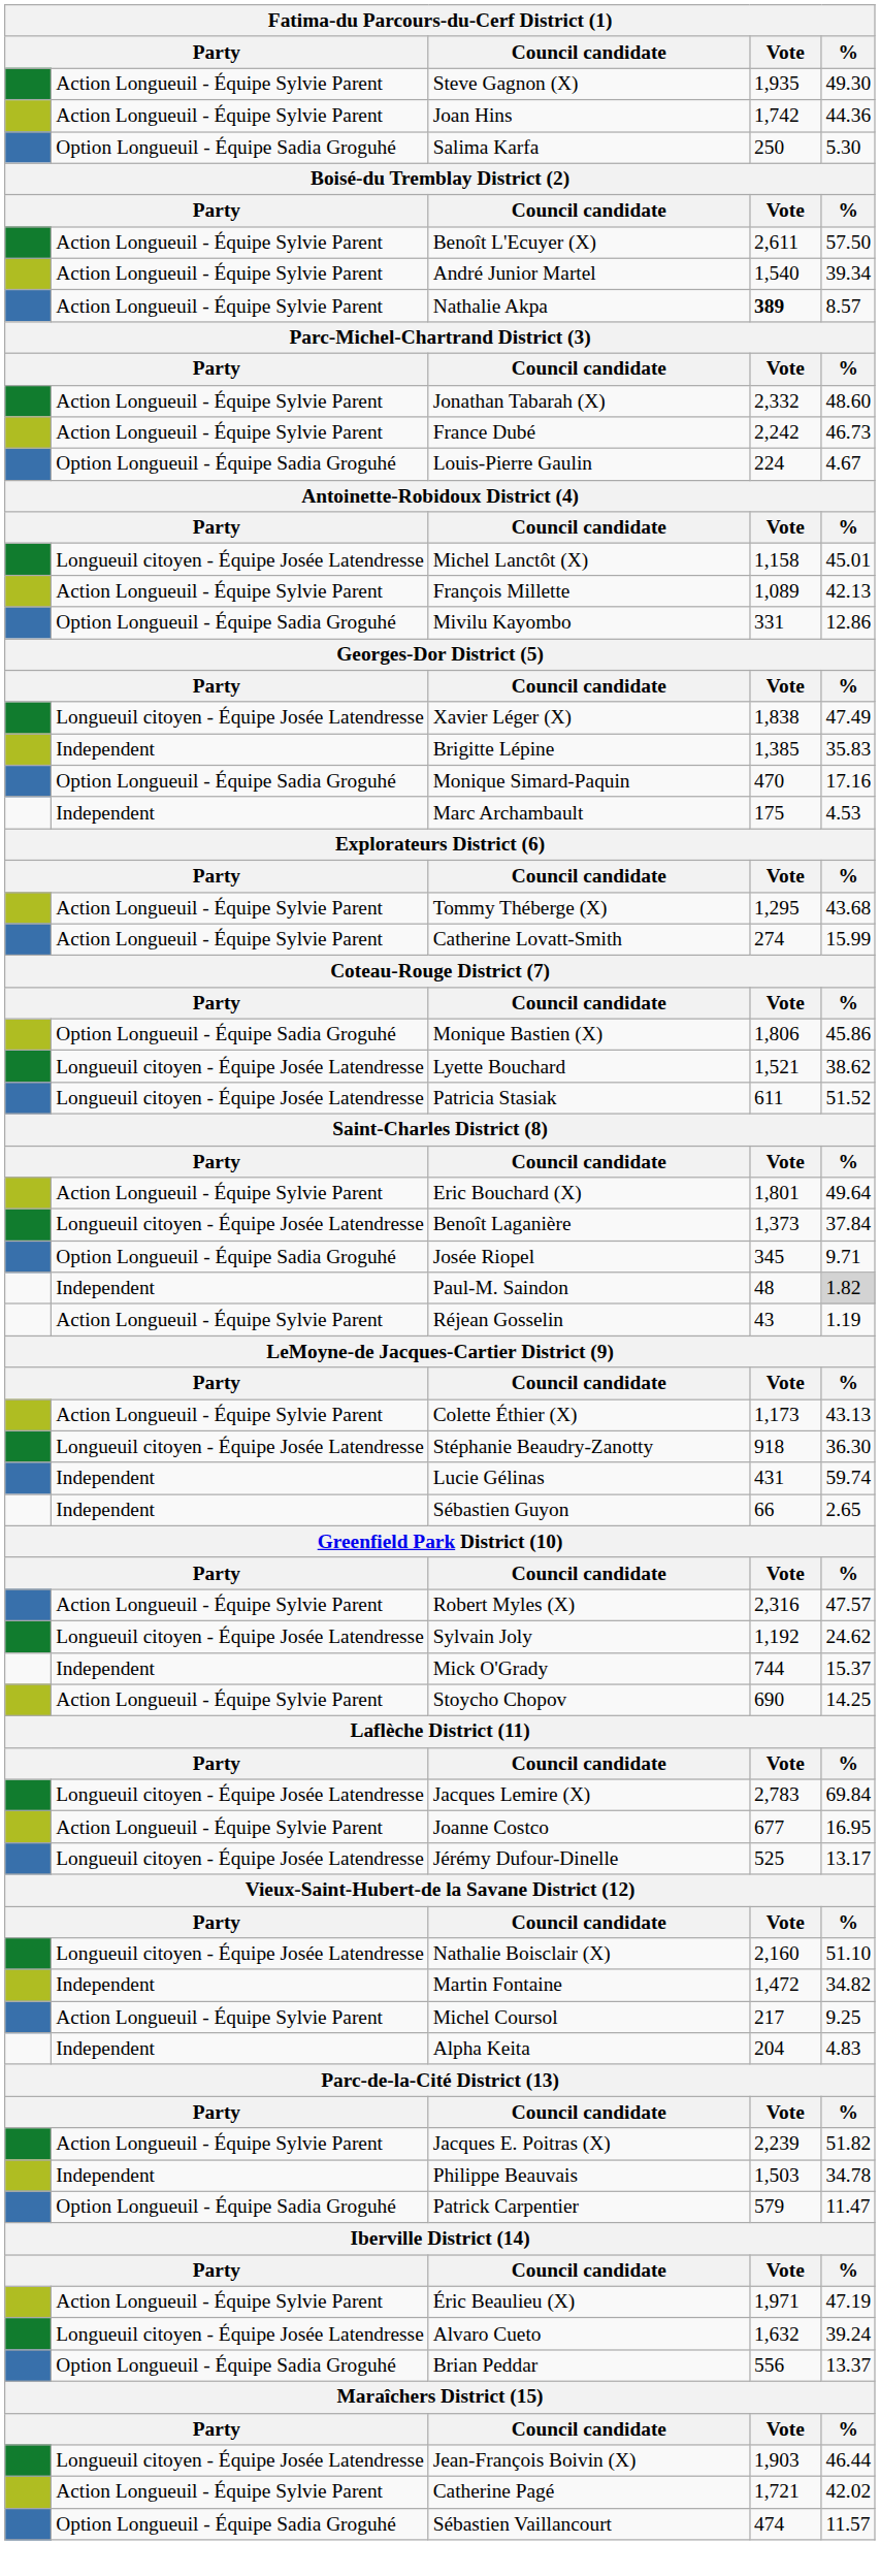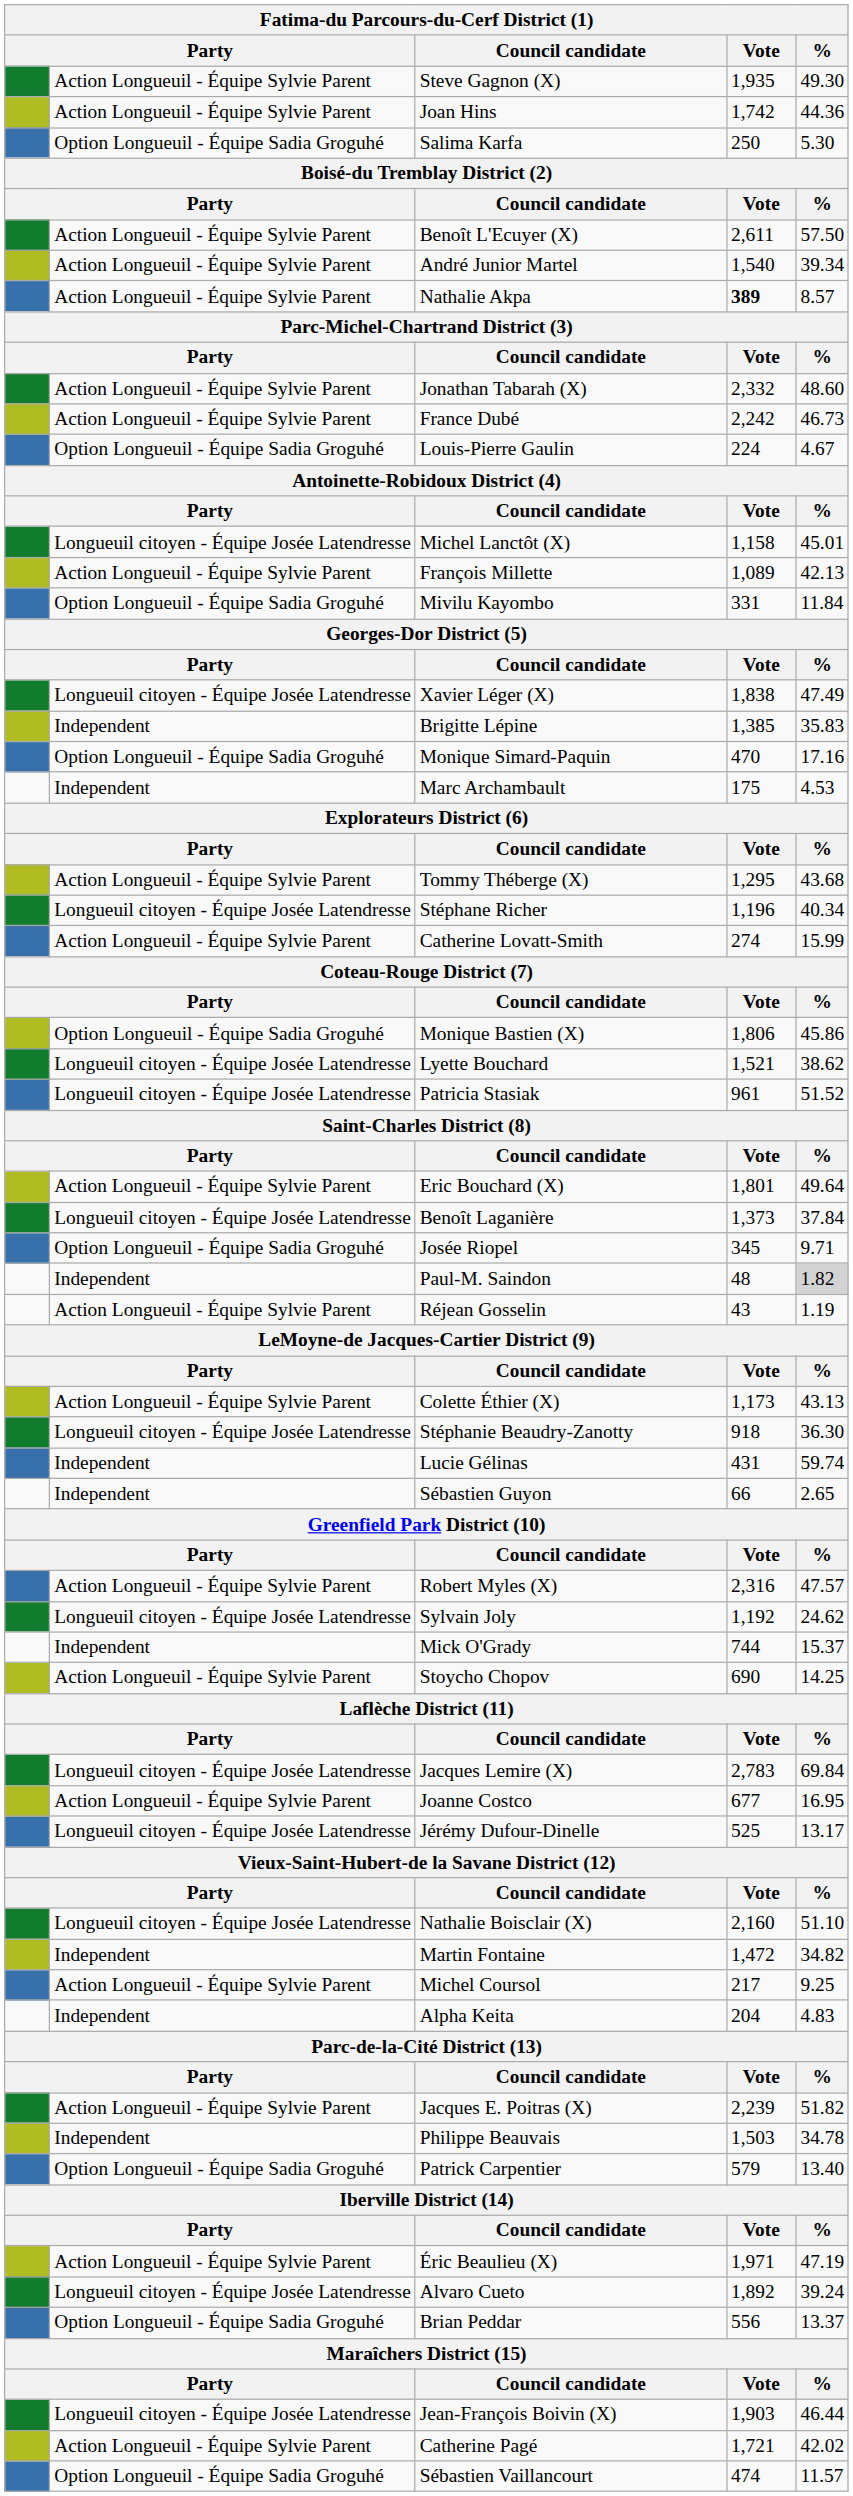 <table class="wikitable">
 <tr>
 <th colspan="5">Fatima-du Parcours-du-Cerf District (1)</th>
 </tr>
 <tr>
 <th bgcolor="#DDDDFF" width="230px" colspan="2">Party</th>
 <th bgcolor="#DDDDFF" width="250px">Council candidate</th>
 <th bgcolor="#DDDDFF" width="50px">Vote</th>
 <th bgcolor="#DDDDFF" width="30px">%</th>
 </tr>
 <tr>
 <td bgcolor=#117C2E width="30px"> </td>
 <td>Action Longueuil - Équipe Sylvie Parent</td>
 <td>Steve Gagnon (X)</td>
 <td>1,935</td>
 <td>49.30</td>
 </tr>
 <tr>
 <td bgcolor=#AFBD22  width="30px"> </td>
 <td>Action Longueuil - Équipe Sylvie Parent</td>
 <td>Joan Hins</td>
 <td>1,742</td>
 <td>44.36</td>
 </tr>
 <tr>
 <td bgcolor=#3870AB width="30px"> </td>
 <td>Option Longueuil - Équipe Sadia Groguhé</td>
 <td>Salima Karfa</td>
 <td>250</td>
 <td>5.30</td>
 </tr>
 <tr>
 <th colspan="5">Boisé-du Tremblay District (2)</th>
 </tr>
 <tr>
 <th bgcolor="#DDDDFF" width="230px" colspan="2">Party</th>
 <th bgcolor="#DDDDFF" width="250px">Council candidate</th>
 <th bgcolor="#DDDDFF" width="50px">Vote</th>
 <th bgcolor="#DDDDFF" width="30px">%</th>
 </tr>
 <tr>
 <td bgcolor=#117C2E width="30px"> </td>
 <td>Action Longueuil - Équipe Sylvie Parent</td>
 <td>Benoît L'Ecuyer (X)</td>
 <td>2,611</td>
 <td>57.50</td>
 </tr>
 <tr>
 <td bgcolor=#AFBD22  width="30px"> </td>
 <td>Action Longueuil - Équipe Sylvie Parent</td>
 <td>André Junior Martel</td>
 <td>1,540</td>
 <td>39.34</td>
 </tr>
 <tr>
 <td bgcolor=#3870AB width="30px"> </td>
 <td>Action Longueuil - Équipe Sylvie Parent</td>
 <td>Nathalie Akpa</td>
 <td><strong>389</strong></td>
 <td>8.57</td>
 </tr>
 <tr>
 <th colspan="5">Parc-Michel-Chartrand District (3)</th>
 </tr>
 <tr>
 <th bgcolor="#DDDDFF" width="230px" colspan="2">Party</th>
 <th bgcolor="#DDDDFF" width="250px">Council candidate</th>
 <th bgcolor="#DDDDFF" width="50px">Vote</th>
 <th bgcolor="#DDDDFF" width="30px">%</th>
 </tr>
 <tr>
 <td bgcolor=#117C2E width="30px"> </td>
 <td>Action Longueuil - Équipe Sylvie Parent</td>
 <td>Jonathan Tabarah (X)</td>
 <td>2,332</td>
 <td>48.60</td>
 </tr>
 <tr>
 <td bgcolor=#AFBD22  width="30px"> </td>
 <td>Action Longueuil - Équipe Sylvie Parent</td>
 <td>France Dubé</td>
 <td>2,242</td>
 <td>46.73</td>
 </tr>
 <tr>
 <td bgcolor=#3870AB width="30px"> </td>
 <td>Option Longueuil - Équipe Sadia Groguhé</td>
 <td>Louis-Pierre Gaulin</td>
 <td>224</td>
 <td>4.67</td>
 </tr>
 <tr>
 <th colspan="5">Antoinette-Robidoux District (4)</th>
 </tr>
 <tr>
 <th bgcolor="#DDDDFF" width="230px" colspan="2">Party</th>
 <th bgcolor="#DDDDFF" width="250px">Council candidate</th>
 <th bgcolor="#DDDDFF" width="50px">Vote</th>
 <th bgcolor="#DDDDFF" width="30px">%</th>
 </tr>
 <tr>
 <td bgcolor=#117C2E width="30px"> </td>
 <td>Longueuil citoyen - Équipe Josée Latendresse</td>
 <td>Michel Lanctôt (X)</td>
 <td>1,158</td>
 <td>45.01</td>
 </tr>
 <tr>
 <td bgcolor=#AFBD22  width="30px"> </td>
 <td>Action Longueuil - Équipe Sylvie Parent</td>
 <td>François Millette</td>
 <td>1,089</td>
 <td>42.13</td>
 </tr>
 <tr>
 <td bgcolor=#3870AB width="30px"> </td>
 <td>Option Longueuil - Équipe Sadia Groguhé</td>
 <td>Mivilu Kayombo</td>
 <td>331</td>
-<td>12.86</td>
+<td>11.84</td>
 </tr>
 <tr>
 <th colspan="5">Georges-Dor District (5)</th>
 </tr>
 <tr>
 <th bgcolor="#DDDDFF" width="230px" colspan="2">Party</th>
 <th bgcolor="#DDDDFF" width="250px">Council candidate</th>
 <th bgcolor="#DDDDFF" width="50px">Vote</th>
 <th bgcolor="#DDDDFF" width="30px">%</th>
 </tr>
 <tr>
 <td bgcolor=#117C2E width="30px"> </td>
 <td>Longueuil citoyen - Équipe Josée Latendresse</td>
 <td>Xavier Léger (X)</td>
 <td>1,838</td>
 <td>47.49</td>
 </tr>
 <tr>
 <td bgcolor=#AFBD22  width="30px"> </td>
 <td>Independent</td>
 <td>Brigitte Lépine</td>
 <td>1,385</td>
 <td>35.83</td>
 </tr>
 <tr>
 <td bgcolor=#3870AB width="30px"> </td>
 <td>Option Longueuil - Équipe Sadia Groguhé</td>
 <td>Monique Simard-Paquin</td>
 <td>470</td>
 <td>17.16</td>
 </tr>
 <tr>
 <td> </td>
 <td>Independent</td>
 <td>Marc Archambault</td>
 <td>175</td>
 <td>4.53</td>
 </tr>
 <tr>
 <th colspan="5">Explorateurs District (6)</th>
 </tr>
 <tr>
 <th bgcolor="#DDDDFF" width="230px" colspan="2">Party</th>
 <th bgcolor="#DDDDFF" width="250px">Council candidate</th>
 <th bgcolor="#DDDDFF" width="50px">Vote</th>
 <th bgcolor="#DDDDFF" width="30px">%</th>
 </tr>
 <tr>
 <td bgcolor=#AFBD22  width="30px"> </td>
 <td>Action Longueuil - Équipe Sylvie Parent</td>
 <td>Tommy Théberge (X)</td>
 <td>1,295</td>
 <td>43.68</td>
 </tr>
 <tr>
+<td bgcolor=#117C2E width="30px"> </td>
+<td>Longueuil citoyen - Équipe Josée Latendresse</td>
+<td>Stéphane Richer</td>
+<td>1,196</td>
+<td>40.34</td>
+</tr>
+<tr>
 <td bgcolor=#3870AB width="30px"> </td>
 <td>Action Longueuil - Équipe Sylvie Parent</td>
 <td>Catherine Lovatt-Smith</td>
 <td>274</td>
 <td>15.99</td>
 </tr>
 <tr>
 <th colspan="5">Coteau-Rouge District (7)</th>
 </tr>
 <tr>
 <th bgcolor="#DDDDFF" width="230px" colspan="2">Party</th>
 <th bgcolor="#DDDDFF" width="250px">Council candidate</th>
 <th bgcolor="#DDDDFF" width="50px">Vote</th>
 <th bgcolor="#DDDDFF" width="30px">%</th>
 </tr>
 <tr>
 <td bgcolor=#AFBD22  width="30px"> </td>
 <td>Option Longueuil - Équipe Sadia Groguhé</td>
 <td>Monique Bastien (X)</td>
 <td>1,806</td>
 <td>45.86</td>
 </tr>
 <tr>
 <td bgcolor=#117C2E width="30px"> </td>
 <td>Longueuil citoyen - Équipe Josée Latendresse</td>
 <td>Lyette Bouchard</td>
 <td>1,521</td>
 <td>38.62</td>
 </tr>
 <tr>
 <td bgcolor=#3870AB width="30px"> </td>
 <td>Longueuil citoyen - Équipe Josée Latendresse</td>
 <td>Patricia Stasiak</td>
-<td>611</td>
+<td>961</td>
 <td>51.52</td>
 </tr>
 <tr>
 <th colspan="5">Saint-Charles District (8)</th>
 </tr>
 <tr>
 <th bgcolor="#DDDDFF" width="230px" colspan="2">Party</th>
 <th bgcolor="#DDDDFF" width="250px">Council candidate</th>
 <th bgcolor="#DDDDFF" width="50px">Vote</th>
 <th bgcolor="#DDDDFF" width="30px">%</th>
 </tr>
 <tr>
 <td bgcolor=#AFBD22  width="30px"> </td>
 <td>Action Longueuil - Équipe Sylvie Parent</td>
 <td>Eric Bouchard (X)</td>
 <td>1,801</td>
 <td>49.64</td>
 </tr>
 <tr>
 <td bgcolor=#117C2E width="30px"> </td>
 <td>Longueuil citoyen - Équipe Josée Latendresse</td>
 <td>Benoît Laganière</td>
 <td>1,373</td>
 <td>37.84</td>
 </tr>
 <tr>
 <td bgcolor=#3870AB width="30px"> </td>
 <td>Option Longueuil - Équipe Sadia Groguhé</td>
 <td>Josée Riopel</td>
 <td>345</td>
 <td>9.71</td>
 </tr>
 <tr>
 <td> </td>
 <td>Independent</td>
 <td>Paul-M. Saindon</td>
 <td>48</td>
 <td style="background: lightgrey;">1.82</td>
 </tr>
 <tr>
 <td> </td>
 <td>Action Longueuil - Équipe Sylvie Parent</td>
 <td>Réjean Gosselin</td>
 <td>43</td>
 <td>1.19</td>
 </tr>
 <tr>
 <th colspan="5">LeMoyne-de Jacques-Cartier District (9)</th>
 </tr>
 <tr>
 <th bgcolor="#DDDDFF" width="230px" colspan="2">Party</th>
 <th bgcolor="#DDDDFF" width="250px">Council candidate</th>
 <th bgcolor="#DDDDFF" width="50px">Vote</th>
 <th bgcolor="#DDDDFF" width="30px">%</th>
 </tr>
 <tr>
 <td bgcolor=#AFBD22  width="30px"> </td>
 <td>Action Longueuil - Équipe Sylvie Parent</td>
 <td>Colette Éthier (X)</td>
 <td>1,173</td>
 <td>43.13</td>
 </tr>
 <tr>
 <td bgcolor=#117C2E width="30px"> </td>
 <td>Longueuil citoyen - Équipe Josée Latendresse</td>
 <td>Stéphanie Beaudry-Zanotty</td>
 <td>918</td>
 <td>36.30</td>
 </tr>
 <tr>
 <td bgcolor=#3870AB width="30px"> </td>
 <td>Independent</td>
 <td>Lucie Gélinas</td>
 <td>431</td>
 <td>59.74</td>
 </tr>
 <tr>
 <td> </td>
 <td>Independent</td>
 <td>Sébastien Guyon</td>
 <td>66</td>
 <td>2.65</td>
 </tr>
 <tr>
 <th colspan="5"><a href='#'>Greenfield Park</a> District (10)</th>
 </tr>
 <tr>
 <th bgcolor="#DDDDFF" width="230px" colspan="2">Party</th>
 <th bgcolor="#DDDDFF" width="250px">Council candidate</th>
 <th bgcolor="#DDDDFF" width="50px">Vote</th>
 <th bgcolor="#DDDDFF" width="30px">%</th>
 </tr>
 <tr>
 <td bgcolor=#3870AB width="30px"> </td>
 <td>Action Longueuil - Équipe Sylvie Parent</td>
 <td>Robert Myles (X)</td>
 <td>2,316</td>
 <td>47.57</td>
 </tr>
 <tr>
 <td bgcolor=#117C2E width="30px"> </td>
 <td>Longueuil citoyen - Équipe Josée Latendresse</td>
 <td>Sylvain Joly</td>
 <td>1,192</td>
 <td>24.62</td>
 </tr>
 <tr>
 <td> </td>
 <td>Independent</td>
 <td>Mick O'Grady</td>
 <td>744</td>
 <td>15.37</td>
 </tr>
 <tr>
 <td bgcolor=#AFBD22  width="30px"> </td>
 <td>Action Longueuil - Équipe Sylvie Parent</td>
 <td>Stoycho Chopov</td>
 <td>690</td>
 <td>14.25</td>
 </tr>
 <tr>
 <th colspan="5">Laflèche District (11)</th>
 </tr>
 <tr>
 <th bgcolor="#DDDDFF" width="230px" colspan="2">Party</th>
 <th bgcolor="#DDDDFF" width="250px">Council candidate</th>
 <th bgcolor="#DDDDFF" width="50px">Vote</th>
 <th bgcolor="#DDDDFF" width="30px">%</th>
 </tr>
 <tr>
 <td bgcolor=#117C2E width="30px"> </td>
 <td>Longueuil citoyen - Équipe Josée Latendresse</td>
 <td>Jacques Lemire (X)</td>
 <td>2,783</td>
 <td>69.84</td>
 </tr>
 <tr>
 <td bgcolor=#AFBD22  width="30px"> </td>
 <td>Action Longueuil - Équipe Sylvie Parent</td>
 <td>Joanne Costco</td>
 <td>677</td>
 <td>16.95</td>
 </tr>
 <tr>
 <td bgcolor=#3870AB width="30px"> </td>
 <td>Longueuil citoyen - Équipe Josée Latendresse</td>
 <td>Jérémy Dufour-Dinelle</td>
 <td>525</td>
 <td>13.17</td>
 </tr>
 <tr>
 <th colspan="5">Vieux-Saint-Hubert-de la Savane District (12)</th>
 </tr>
 <tr>
 <th bgcolor="#DDDDFF" width="230px" colspan="2">Party</th>
 <th bgcolor="#DDDDFF" width="250px">Council candidate</th>
 <th bgcolor="#DDDDFF" width="50px">Vote</th>
 <th bgcolor="#DDDDFF" width="30px">%</th>
 </tr>
 <tr>
 <td bgcolor=#117C2E width="30px"> </td>
 <td>Longueuil citoyen - Équipe Josée Latendresse</td>
 <td>Nathalie Boisclair (X)</td>
 <td>2,160</td>
 <td>51.10</td>
 </tr>
 <tr>
 <td bgcolor=#AFBD22  width="30px"> </td>
 <td>Independent</td>
 <td>Martin Fontaine</td>
 <td>1,472</td>
 <td>34.82</td>
 </tr>
 <tr>
 <td bgcolor=#3870AB width="30px"> </td>
 <td>Action Longueuil - Équipe Sylvie Parent</td>
 <td>Michel Coursol</td>
 <td>217</td>
 <td>9.25</td>
 </tr>
 <tr>
 <td> </td>
 <td>Independent</td>
 <td>Alpha Keita</td>
 <td>204</td>
 <td>4.83</td>
 </tr>
 <tr>
 <th colspan="5">Parc-de-la-Cité District (13)</th>
 </tr>
 <tr>
 <th bgcolor="#DDDDFF" width="230px" colspan="2">Party</th>
 <th bgcolor="#DDDDFF" width="250px">Council candidate</th>
 <th bgcolor="#DDDDFF" width="50px">Vote</th>
 <th bgcolor="#DDDDFF" width="30px">%</th>
 </tr>
 <tr>
 <td bgcolor=#117C2E width="30px"> </td>
 <td>Action Longueuil - Équipe Sylvie Parent</td>
 <td>Jacques E. Poitras (X)</td>
 <td>2,239</td>
 <td>51.82</td>
 </tr>
 <tr>
 <td bgcolor=#AFBD22  width="30px"> </td>
 <td>Independent</td>
 <td>Philippe Beauvais</td>
 <td>1,503</td>
 <td>34.78</td>
 </tr>
 <tr>
 <td bgcolor=#3870AB width="30px"> </td>
 <td>Option Longueuil - Équipe Sadia Groguhé</td>
 <td>Patrick Carpentier</td>
 <td>579</td>
-<td>11.47</td>
+<td>13.40</td>
 </tr>
 <tr>
 <th colspan="5">Iberville District (14)</th>
 </tr>
 <tr>
 <th bgcolor="#DDDDFF" width="230px" colspan="2">Party</th>
 <th bgcolor="#DDDDFF" width="250px">Council candidate</th>
 <th bgcolor="#DDDDFF" width="50px">Vote</th>
 <th bgcolor="#DDDDFF" width="30px">%</th>
 </tr>
 <tr>
 <td bgcolor=#AFBD22  width="30px"> </td>
 <td>Action Longueuil - Équipe Sylvie Parent</td>
 <td>Éric Beaulieu (X)</td>
 <td>1,971</td>
 <td>47.19</td>
 </tr>
 <tr>
 <td bgcolor=#117C2E width="30px"> </td>
 <td>Longueuil citoyen - Équipe Josée Latendresse</td>
 <td>Alvaro Cueto</td>
-<td>1,632</td>
+<td>1,892</td>
 <td>39.24</td>
 </tr>
 <tr>
 <td bgcolor=#3870AB width="30px"> </td>
 <td>Option Longueuil - Équipe Sadia Groguhé</td>
 <td>Brian Peddar</td>
 <td>556</td>
 <td>13.37</td>
 </tr>
 <tr>
 <th colspan="5">Maraîchers District (15)</th>
 </tr>
 <tr>
 <th bgcolor="#DDDDFF" width="230px" colspan="2">Party</th>
 <th bgcolor="#DDDDFF" width="250px">Council candidate</th>
 <th bgcolor="#DDDDFF" width="50px">Vote</th>
 <th bgcolor="#DDDDFF" width="30px">%</th>
 </tr>
 <tr>
 <td bgcolor=#117C2E width="30px"> </td>
 <td>Longueuil citoyen - Équipe Josée Latendresse</td>
 <td>Jean-François Boivin (X)</td>
 <td>1,903</td>
 <td>46.44</td>
 </tr>
 <tr>
 <td bgcolor=#AFBD22  width="30px"> </td>
 <td>Action Longueuil - Équipe Sylvie Parent</td>
 <td>Catherine Pagé</td>
 <td>1,721</td>
 <td>42.02</td>
 </tr>
 <tr>
 <td bgcolor=#3870AB width="30px"> </td>
 <td>Option Longueuil - Équipe Sadia Groguhé</td>
 <td>Sébastien Vaillancourt</td>
 <td>474</td>
 <td>11.57</td>
 </tr>
 </table>
